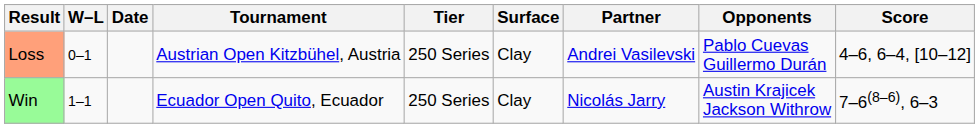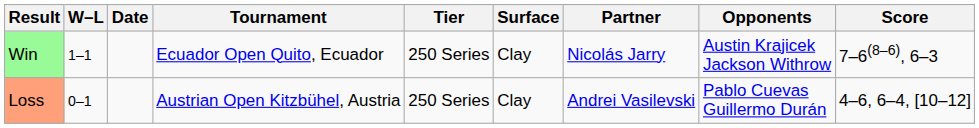 <table class="sortable wikitable">
 <tr>
 <th>Result</th>
 <th class="unsortable">W–L</th>
 <th>Date</th>
 <th>Tournament</th>
 <th>Tier</th>
 <th>Surface</th>
 <th>Partner</th>
 <th>Opponents</th>
 <th class="unsortable">Score</th>
 </tr>
 <tr>
+<td style="background:#98fb98;">Win</td>
+<td><small>1–1</small></td>
+<td><a href='#'></a></td>
+<td><a href='#'>Ecuador Open Quito</a>, Ecuador</td>
+<td>250 Series</td>
+<td>Clay</td>
+<td> <a href='#'>Nicolás Jarry</a></td>
+<td> <a href='#'>Austin Krajicek</a><br> <a href='#'>Jackson Withrow</a></td>
+<td>7–6<sup>(8–6)</sup>, 6–3</td>
+</tr>
+<tr>
 <td style="background:#ffa07a;">Loss</td>
 <td><small>0–1</small></td>
 <td><a href='#'></a></td>
 <td><a href='#'>Austrian Open Kitzbühel</a>, Austria</td>
 <td>250 Series</td>
 <td>Clay</td>
 <td> <a href='#'>Andrei Vasilevski</a></td>
 <td> <a href='#'>Pablo Cuevas</a><br> <a href='#'>Guillermo Durán</a></td>
 <td>4–6, 6–4, [10–12]</td>
 </tr>
-<tr>
-<td style="background:#98fb98;">Win</td>
-<td><small>1–1</small></td>
-<td><a href='#'></a></td>
-<td><a href='#'>Ecuador Open Quito</a>, Ecuador</td>
-<td>250 Series</td>
-<td>Clay</td>
-<td> <a href='#'>Nicolás Jarry</a></td>
-<td> <a href='#'>Austin Krajicek</a><br> <a href='#'>Jackson Withrow</a></td>
-<td>7–6<sup>(8–6)</sup>, 6–3</td>
-</tr>
 </table>
